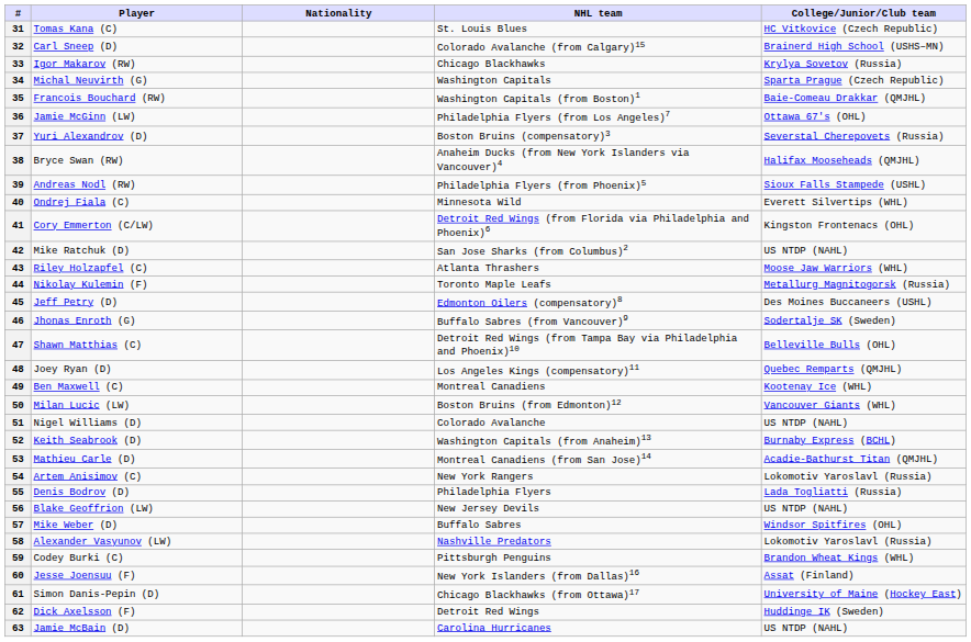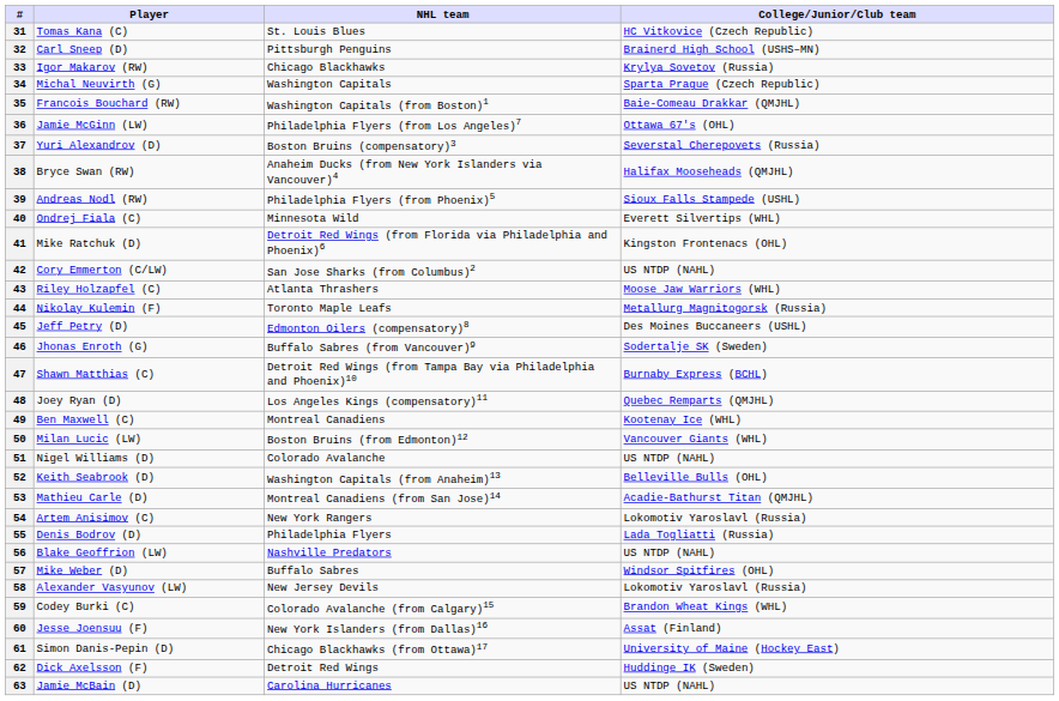 <table class="wikitable">
 <tr>
 <th style="background:#ddf; width:2.75%;">#</th>
 <th style="background:#ddf; width:22.0%;">Player</th>
-<th style="background:#ddf; width:20.0%;">Nationality</th>
 <th style="background:#ddf; width:34.0%;">NHL team</th>
 <th style="background:#ddf; width:100.0%;">College/Junior/Club team</th>
 </tr>
 <tr>
 <th>31</th>
 <td><a href='#'>Tomas Kana</a> (C)</td>
-<td></td>
 <td>St. Louis Blues</td>
 <td><a href='#'>HC Vitkovice</a> (Czech Republic)</td>
 </tr>
 <tr>
 <th>32</th>
 <td><a href='#'>Carl Sneep</a> (D)</td>
-<td></td>
-<td>Colorado Avalanche (from Calgary)<sup>15</sup></td>
+<td>Pittsburgh Penguins</td>
 <td><a href='#'>Brainerd High School</a> (USHS–MN)</td>
 </tr>
 <tr>
 <th>33</th>
 <td><a href='#'>Igor Makarov</a> (RW)</td>
-<td></td>
 <td>Chicago Blackhawks</td>
 <td><a href='#'>Krylya Sovetov</a> (Russia)</td>
 </tr>
 <tr>
 <th>34</th>
 <td><a href='#'>Michal Neuvirth</a> (G)</td>
-<td></td>
 <td>Washington Capitals</td>
 <td><a href='#'>Sparta Prague</a> (Czech Republic)</td>
 </tr>
 <tr>
 <th>35</th>
 <td><a href='#'>Francois Bouchard</a> (RW)</td>
-<td></td>
 <td>Washington Capitals (from Boston)<sup>1</sup></td>
 <td><a href='#'>Baie-Comeau Drakkar</a> (QMJHL)</td>
 </tr>
 <tr>
 <th>36</th>
 <td><a href='#'>Jamie McGinn</a> (LW)</td>
-<td></td>
 <td>Philadelphia Flyers (from Los Angeles)<sup>7</sup></td>
 <td><a href='#'>Ottawa 67's</a> (OHL)</td>
 </tr>
 <tr>
 <th>37</th>
 <td><a href='#'>Yuri Alexandrov</a> (D)</td>
-<td></td>
 <td>Boston Bruins (compensatory)<sup>3</sup></td>
 <td><a href='#'>Severstal Cherepovets</a> (Russia)</td>
 </tr>
 <tr>
 <th>38</th>
 <td>Bryce Swan (RW)</td>
-<td></td>
 <td>Anaheim Ducks (from New York Islanders via Vancouver)<sup>4</sup></td>
 <td><a href='#'>Halifax Mooseheads</a> (QMJHL)</td>
 </tr>
 <tr>
 <th>39</th>
 <td><a href='#'>Andreas Nodl</a> (RW)</td>
-<td></td>
 <td>Philadelphia Flyers (from Phoenix)<sup>5</sup></td>
 <td><a href='#'>Sioux Falls Stampede</a> (USHL)</td>
 </tr>
 <tr>
 <th>40</th>
 <td><a href='#'>Ondrej Fiala</a> (C)</td>
-<td></td>
 <td>Minnesota Wild</td>
 <td>Everett Silvertips (WHL)</td>
 </tr>
 <tr>
 <th>41</th>
-<td><a href='#'>Cory Emmerton</a> (C/LW)</td>
-<td></td>
+<td>Mike Ratchuk (D)</td>
 <td><a href='#'>Detroit Red Wings</a> (from Florida via Philadelphia and Phoenix)<sup>6</sup></td>
 <td>Kingston Frontenacs (OHL)</td>
 </tr>
 <tr>
 <th>42</th>
-<td>Mike Ratchuk (D)</td>
-<td></td>
+<td><a href='#'>Cory Emmerton</a> (C/LW)</td>
 <td>San Jose Sharks (from Columbus)<sup>2</sup></td>
 <td>US NTDP (NAHL)</td>
 </tr>
 <tr>
 <th>43</th>
 <td><a href='#'>Riley Holzapfel</a> (C)</td>
-<td></td>
 <td>Atlanta Thrashers</td>
 <td><a href='#'>Moose Jaw Warriors</a> (WHL)</td>
 </tr>
 <tr>
 <th>44</th>
 <td><a href='#'>Nikolay Kulemin</a> (F)</td>
-<td></td>
 <td>Toronto Maple Leafs</td>
 <td><a href='#'>Metallurg Magnitogorsk</a> (Russia)</td>
 </tr>
 <tr>
 <th>45</th>
 <td><a href='#'>Jeff Petry</a> (D)</td>
-<td></td>
 <td><a href='#'>Edmonton Oilers</a> (compensatory)<sup>8</sup></td>
 <td>Des Moines Buccaneers (USHL)</td>
 </tr>
 <tr>
 <th>46</th>
 <td><a href='#'>Jhonas Enroth</a> (G)</td>
-<td></td>
 <td>Buffalo Sabres (from Vancouver)<sup>9</sup></td>
 <td><a href='#'>Sodertalje SK</a> (Sweden)</td>
 </tr>
 <tr>
 <th>47</th>
 <td><a href='#'>Shawn Matthias</a> (C)</td>
-<td></td>
 <td>Detroit Red Wings (from Tampa Bay via Philadelphia and Phoenix)<sup>10</sup></td>
-<td><a href='#'>Belleville Bulls</a> (OHL)</td>
+<td><a href='#'>Burnaby Express</a> (<a href='#'>BCHL</a>)</td>
 </tr>
 <tr>
 <th>48</th>
 <td>Joey Ryan (D)</td>
-<td></td>
 <td>Los Angeles Kings (compensatory)<sup>11</sup></td>
 <td><a href='#'>Quebec Remparts</a> (QMJHL)</td>
 </tr>
 <tr>
 <th>49</th>
 <td><a href='#'>Ben Maxwell</a> (C)</td>
-<td></td>
 <td>Montreal Canadiens</td>
 <td><a href='#'>Kootenay Ice</a> (WHL)</td>
 </tr>
 <tr>
 <th>50</th>
 <td><a href='#'>Milan Lucic</a> (LW)</td>
-<td></td>
 <td>Boston Bruins (from Edmonton)<sup>12</sup></td>
 <td><a href='#'>Vancouver Giants</a> (WHL)</td>
 </tr>
 <tr>
 <th>51</th>
 <td>Nigel Williams (D)</td>
-<td></td>
 <td>Colorado Avalanche</td>
 <td>US NTDP (NAHL)</td>
 </tr>
 <tr>
 <th>52</th>
 <td><a href='#'>Keith Seabrook</a> (D)</td>
-<td></td>
 <td>Washington Capitals (from Anaheim)<sup>13</sup></td>
-<td><a href='#'>Burnaby Express</a> (<a href='#'>BCHL</a>)</td>
+<td><a href='#'>Belleville Bulls</a> (OHL)</td>
 </tr>
 <tr>
 <th>53</th>
 <td><a href='#'>Mathieu Carle</a> (D)</td>
-<td></td>
 <td>Montreal Canadiens (from San Jose)<sup>14</sup></td>
 <td><a href='#'>Acadie-Bathurst Titan</a> (QMJHL)</td>
 </tr>
 <tr>
 <th>54</th>
 <td><a href='#'>Artem Anisimov</a> (C)</td>
-<td></td>
 <td>New York Rangers</td>
 <td>Lokomotiv Yaroslavl (Russia)</td>
 </tr>
 <tr>
 <th>55</th>
 <td><a href='#'>Denis Bodrov</a> (D)</td>
-<td></td>
 <td>Philadelphia Flyers</td>
 <td><a href='#'>Lada Togliatti</a> (Russia)</td>
 </tr>
 <tr>
 <th>56</th>
 <td><a href='#'>Blake Geoffrion</a> (LW)</td>
-<td></td>
-<td>New Jersey Devils</td>
+<td><a href='#'>Nashville Predators</a></td>
 <td>US NTDP (NAHL)</td>
 </tr>
 <tr>
 <th>57</th>
 <td><a href='#'>Mike Weber</a> (D)</td>
-<td></td>
 <td>Buffalo Sabres</td>
 <td><a href='#'>Windsor Spitfires</a> (OHL)</td>
 </tr>
 <tr>
 <th>58</th>
 <td><a href='#'>Alexander Vasyunov</a> (LW)</td>
-<td></td>
-<td><a href='#'>Nashville Predators</a></td>
+<td>New Jersey Devils</td>
 <td>Lokomotiv Yaroslavl (Russia)</td>
 </tr>
 <tr>
 <th>59</th>
 <td>Codey Burki (C)</td>
-<td></td>
-<td>Pittsburgh Penguins</td>
+<td>Colorado Avalanche (from Calgary)<sup>15</sup></td>
 <td><a href='#'>Brandon Wheat Kings</a> (WHL)</td>
 </tr>
 <tr>
 <th>60</th>
 <td><a href='#'>Jesse Joensuu</a> (F)</td>
-<td></td>
 <td>New York Islanders (from Dallas)<sup>16</sup></td>
 <td><a href='#'>Assat</a> (Finland)</td>
 </tr>
 <tr>
 <th>61</th>
 <td>Simon Danis-Pepin (D)</td>
-<td></td>
 <td>Chicago Blackhawks (from Ottawa)<sup>17</sup></td>
 <td><a href='#'>University of Maine</a> (<a href='#'>Hockey East</a>)</td>
 </tr>
 <tr>
 <th>62</th>
 <td><a href='#'>Dick Axelsson</a> (F)</td>
-<td></td>
 <td>Detroit Red Wings</td>
 <td><a href='#'>Huddinge IK</a> (Sweden)</td>
 </tr>
 <tr>
 <th>63</th>
 <td><a href='#'>Jamie McBain</a> (D)</td>
-<td></td>
 <td><a href='#'>Carolina Hurricanes</a></td>
 <td>US NTDP (NAHL)</td>
 </tr>
 </table>
